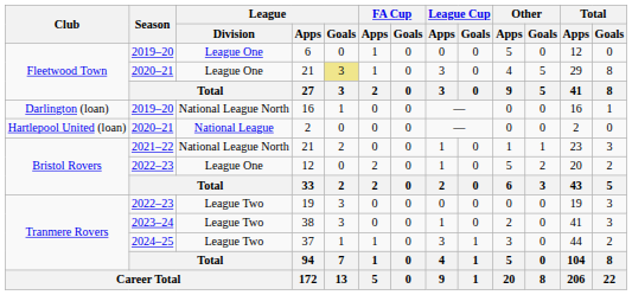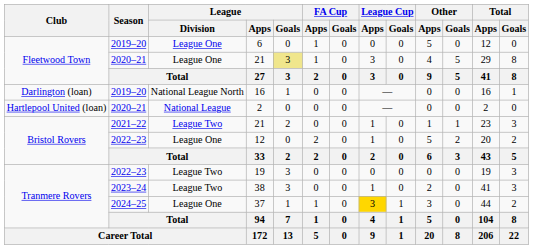 <table class="wikitable" style="text-align: center">
 <tr>
 <th rowspan="2">Club</th>
 <th rowspan="2">Season</th>
 <th colspan="3">League</th>
 <th colspan="2"><a href='#'>FA Cup</a></th>
 <th colspan="2"><a href='#'>League Cup</a></th>
 <th colspan="2">Other</th>
 <th colspan="2">Total</th>
 </tr>
 <tr>
 <th>Division</th>
 <th>Apps</th>
 <th>Goals</th>
 <th>Apps</th>
 <th>Goals</th>
 <th>Apps</th>
 <th>Goals</th>
 <th>Apps</th>
 <th>Goals</th>
 <th>Apps</th>
 <th>Goals</th>
 </tr>
 <tr>
 <td rowspan="3"><a href='#'>Fleetwood Town</a></td>
 <td><a href='#'>2019–20</a></td>
 <td><a href='#'>League One</a></td>
 <td>6</td>
 <td>0</td>
 <td>1</td>
 <td>0</td>
 <td>0</td>
 <td>0</td>
 <td>5</td>
 <td>0</td>
 <td>12</td>
 <td>0</td>
 </tr>
 <tr>
 <td><a href='#'>2020–21</a></td>
 <td>League One</td>
 <td>21</td>
 <td style="background: khaki;">3</td>
 <td>1</td>
 <td>0</td>
 <td>3</td>
 <td>0</td>
 <td>4</td>
 <td>5</td>
 <td>29</td>
 <td>8</td>
 </tr>
 <tr>
 <th colspan="2">Total</th>
 <th>27</th>
 <th>3</th>
 <th>2</th>
 <th>0</th>
 <th>3</th>
 <th>0</th>
 <th>9</th>
 <th>5</th>
 <th>41</th>
 <th>8</th>
 </tr>
 <tr>
 <td><a href='#'>Darlington</a> (loan)</td>
 <td><a href='#'>2019–20</a></td>
 <td>National League North</td>
 <td>16</td>
 <td>1</td>
 <td>0</td>
 <td>0</td>
 <td colspan="2">—</td>
 <td>0</td>
 <td>0</td>
 <td>16</td>
 <td>1</td>
 </tr>
 <tr>
 <td><a href='#'>Hartlepool United</a> (loan)</td>
 <td><a href='#'>2020–21</a></td>
 <td><a href='#'>National League</a></td>
 <td>2</td>
 <td>0</td>
 <td>0</td>
 <td>0</td>
 <td colspan="2">—</td>
 <td>0</td>
 <td>0</td>
 <td>2</td>
 <td>0</td>
 </tr>
 <tr>
 <td rowspan="3"><a href='#'>Bristol Rovers</a></td>
 <td><a href='#'>2021–22</a></td>
-<td>National League North</td>
+<td><a href='#'>League Two</a></td>
 <td>21</td>
 <td>2</td>
 <td>0</td>
 <td>0</td>
 <td>1</td>
 <td>0</td>
 <td>1</td>
 <td>1</td>
 <td>23</td>
 <td>3</td>
 </tr>
 <tr>
 <td><a href='#'>2022–23</a></td>
 <td>League One</td>
 <td>12</td>
 <td>0</td>
 <td>2</td>
 <td>0</td>
 <td>1</td>
 <td>0</td>
 <td>5</td>
 <td>2</td>
 <td>20</td>
 <td>2</td>
 </tr>
 <tr>
 <th colspan="2">Total</th>
 <th>33</th>
 <th>2</th>
 <th>2</th>
 <th>0</th>
 <th>2</th>
 <th>0</th>
 <th>6</th>
 <th>3</th>
 <th>43</th>
 <th>5</th>
 </tr>
 <tr>
 <td rowspan="4"><a href='#'>Tranmere Rovers</a></td>
 <td><a href='#'>2022–23</a></td>
 <td>League Two</td>
 <td>19</td>
 <td>3</td>
 <td>0</td>
 <td>0</td>
 <td>0</td>
 <td>0</td>
 <td>0</td>
 <td>0</td>
 <td>19</td>
 <td>3</td>
 </tr>
 <tr>
 <td><a href='#'>2023–24</a></td>
 <td>League Two</td>
 <td>38</td>
 <td>3</td>
 <td>0</td>
 <td>0</td>
 <td>1</td>
 <td>0</td>
 <td>2</td>
 <td>0</td>
 <td>41</td>
 <td>3</td>
 </tr>
 <tr>
 <td><a href='#'>2024–25</a></td>
-<td>League Two</td>
+<td>League One</td>
 <td>37</td>
 <td>1</td>
 <td>1</td>
 <td>0</td>
-<td>3</td>
+<td style="background: gold;">3</td>
 <td>1</td>
 <td>3</td>
 <td>0</td>
 <td>44</td>
 <td>2</td>
 </tr>
 <tr>
 <th colspan="2">Total</th>
 <th>94</th>
 <th>7</th>
 <th>1</th>
 <th>0</th>
 <th>4</th>
 <th>1</th>
 <th>5</th>
 <th>0</th>
 <th>104</th>
 <th>8</th>
 </tr>
 <tr>
 <th colspan="3">Career Total</th>
 <th>172</th>
 <th>13</th>
 <th>5</th>
 <th>0</th>
 <th>9</th>
 <th>1</th>
 <th>20</th>
 <th>8</th>
 <th>206</th>
 <th>22</th>
 </tr>
 </table>
